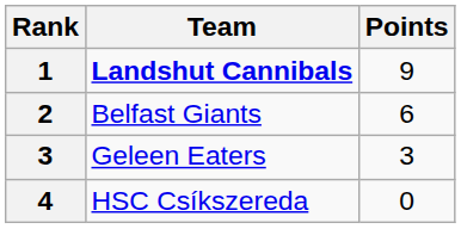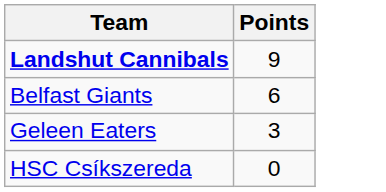 <table class="wikitable" style="text-align: center;">
 <tr>
-<th>Rank</th>
 <th>Team</th>
 <th>Points</th>
 </tr>
 <tr>
-<th>1</th>
 <td style="text-align: left;"> <strong><a href='#'>Landshut Cannibals</a></strong></td>
 <td>9</td>
 </tr>
 <tr>
-<th>2</th>
 <td style="text-align: left;"> <a href='#'>Belfast Giants</a></td>
 <td>6</td>
 </tr>
 <tr>
-<th>3</th>
 <td style="text-align: left;"> <a href='#'>Geleen Eaters</a></td>
 <td>3</td>
 </tr>
 <tr>
-<th>4</th>
 <td style="text-align: left;"> <a href='#'>HSC Csíkszereda</a></td>
 <td>0</td>
 </tr>
 </table>
